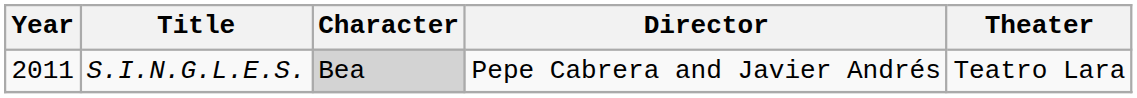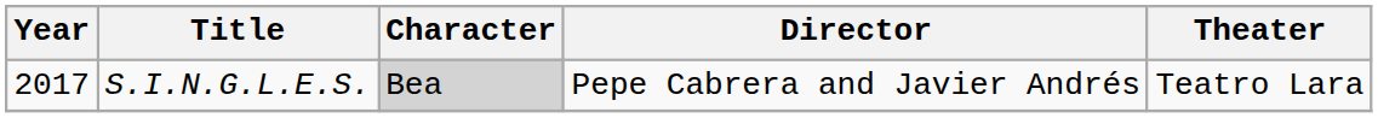 <table class="wikitable" style="font-size: 90%;">
 <tr>
 <th>Year</th>
 <th>Title</th>
 <th>Character</th>
 <th>Director</th>
 <th>Theater</th>
 </tr>
 <tr>
-<td>2011</td>
+<td>2017</td>
 <td><em>S.I.N.G.L.E.S.</em></td>
 <td style="background: lightgrey;">Bea</td>
 <td>Pepe Cabrera and Javier Andrés</td>
 <td>Teatro Lara</td>
 </tr>
 <tr>
 </tr>
 </table>
